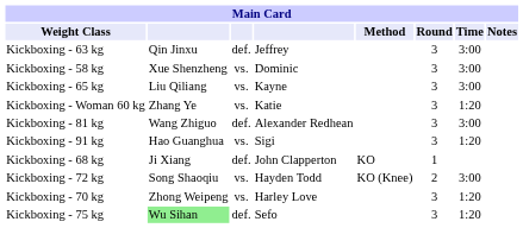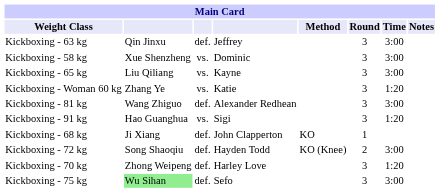 <table class="toccolours" style="font-size: 85%;">
 <tr>
 <th colspan="8" style="background-color: #ccf; color: #000080; text-align: center;"><strong>Main Card</strong></th>
 </tr>
 <tr>
 <th colspan="1" style="background-color: #E6E8FA; color: #000000; text-align: center;">Weight Class</th>
 <th colspan="1" style="background-color: #E6E8FA; color: #000000; text-align: center;"></th>
 <th colspan="1" style="background-color: #E6E8FA; color: #000000; text-align: center;"></th>
 <th colspan="1" style="background-color: #E6E8FA; color: #000000; text-align: center;"></th>
 <th colspan="1" style="background-color: #E6E8FA; color: #000000; text-align: center;">Method</th>
 <th colspan="1" style="background-color: #E6E8FA; color: #000000; text-align: center;">Round</th>
 <th colspan="1" style="background-color: #E6E8FA; color: #000000; text-align: center;">Time</th>
 <th colspan="1" style="background-color: #E6E8FA; color: #000000; text-align: center;">Notes</th>
 </tr>
 <tr>
 <td>Kickboxing - 63 kg</td>
 <td> Qin Jinxu</td>
 <td align=center>def.</td>
 <td> Jeffrey</td>
 <td></td>
 <td align=center>3</td>
 <td align=center>3:00</td>
 <td></td>
 </tr>
 <tr>
 <td>Kickboxing - 58 kg</td>
 <td> Xue Shenzheng</td>
 <td align=center>vs.</td>
 <td> Dominic</td>
 <td></td>
 <td align=center>3</td>
 <td align=center>3:00</td>
 <td></td>
 </tr>
 <tr>
 <td>Kickboxing - 65 kg</td>
 <td> Liu Qiliang</td>
 <td align=center>vs.</td>
 <td> Kayne</td>
 <td></td>
 <td align=center>3</td>
 <td align=center>3:00</td>
 <td></td>
 </tr>
 <tr>
 <td>Kickboxing - Woman 60 kg</td>
 <td> Zhang Ye</td>
 <td align=center>vs.</td>
 <td> Katie</td>
 <td></td>
 <td align=center>3</td>
 <td align=center>1:20</td>
 <td></td>
 </tr>
 <tr>
 <td>Kickboxing - 81 kg</td>
 <td> Wang Zhiguo</td>
 <td align=center>def.</td>
 <td> Alexander Redhean</td>
 <td></td>
 <td align=center>3</td>
 <td align=center>3:00</td>
 <td></td>
 </tr>
 <tr>
 <td>Kickboxing - 91 kg</td>
 <td> Hao Guanghua</td>
 <td align=center>vs.</td>
 <td> Sigi</td>
 <td></td>
 <td align=center>3</td>
 <td align=center>1:20</td>
 <td></td>
 </tr>
 <tr>
 <td>Kickboxing - 68 kg</td>
 <td> Ji Xiang</td>
 <td align=center>def.</td>
 <td> John Clapperton</td>
 <td>KO</td>
 <td align=center>1</td>
 <td align=center></td>
 <td></td>
 </tr>
 <tr>
 <td>Kickboxing - 72 kg</td>
 <td> Song Shaoqiu</td>
-<td align=center>vs.</td>
+<td align=center>def.</td>
 <td> Hayden Todd</td>
 <td>KO (Knee)</td>
 <td align=center>2</td>
 <td align=center>3:00</td>
 <td></td>
 </tr>
 <tr>
 <td>Kickboxing - 70 kg</td>
 <td> Zhong Weipeng</td>
-<td align=center>vs.</td>
+<td align=center>def.</td>
 <td> Harley Love</td>
 <td></td>
 <td align=center>3</td>
 <td align=center>1:20</td>
 <td></td>
 </tr>
 <tr>
 <td>Kickboxing - 75 kg</td>
 <td style="background: lightgreen;"> Wu Sihan</td>
 <td align=center>def.</td>
 <td> Sefo</td>
 <td></td>
 <td align=center>3</td>
-<td align=center>1:20</td>
+<td align=center>3:00</td>
 <td></td>
 </tr>
 <tr>
 </tr>
 </table>
